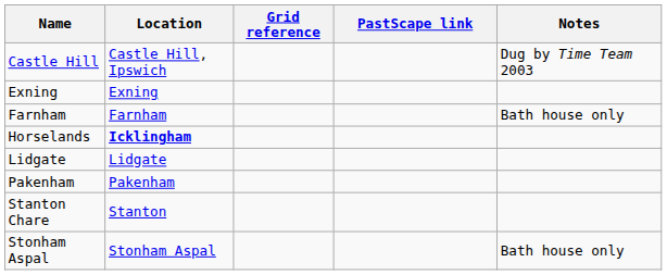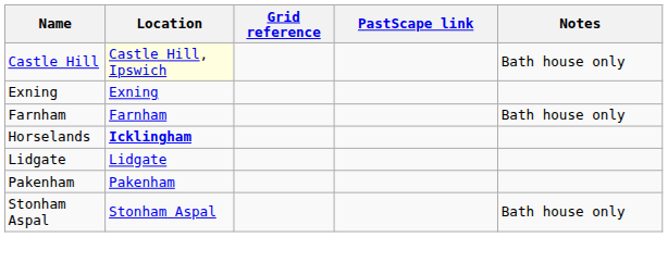 <table class="wikitable sortable" border="1" style="width: 100%">
 <tr>
 <th scope="col">Name</th>
 <th scope="col">Location</th>
 <th scope="col"><a href='#'>Grid reference</a></th>
 <th scope="col" class="unsortable" width="25%"><a href='#'>PastScape link</a></th>
 <th scope="col" class="unsortable" width="25%">Notes</th>
 </tr>
 <tr>
 <td><a href='#'>Castle Hill</a></td>
-<td><a href='#'>Castle Hill</a>, <a href='#'>Ipswich</a></td>
+<td style="background: lightyellow;"><a href='#'>Castle Hill</a>, <a href='#'>Ipswich</a></td>
 <td></td>
 <td></td>
-<td>Dug by <em>Time Team</em> 2003</td>
+<td>Bath house only</td>
 </tr>
 <tr>
 <td>Exning</td>
 <td><a href='#'>Exning</a></td>
 <td></td>
 <td></td>
 <td></td>
 </tr>
 <tr>
 <td>Farnham</td>
 <td><a href='#'>Farnham</a></td>
 <td></td>
 <td></td>
 <td>Bath house only</td>
 </tr>
 <tr>
 <td>Horselands</td>
 <td><strong><a href='#'>Icklingham</a></strong></td>
 <td></td>
 <td></td>
 <td></td>
 </tr>
 <tr>
 <td>Lidgate</td>
 <td><a href='#'>Lidgate</a></td>
 <td></td>
 <td></td>
 <td></td>
 </tr>
 <tr>
 <td>Pakenham</td>
 <td><a href='#'>Pakenham</a></td>
 <td></td>
 <td></td>
 <td></td>
 </tr>
 <tr>
-<td>Stanton Chare</td>
-<td><a href='#'>Stanton</a></td>
-<td></td>
-<td></td>
-<td></td>
-</tr>
-<tr>
 <td>Stonham Aspal</td>
 <td><a href='#'>Stonham Aspal</a></td>
 <td></td>
 <td></td>
 <td>Bath house only</td>
 </tr>
 </table>
